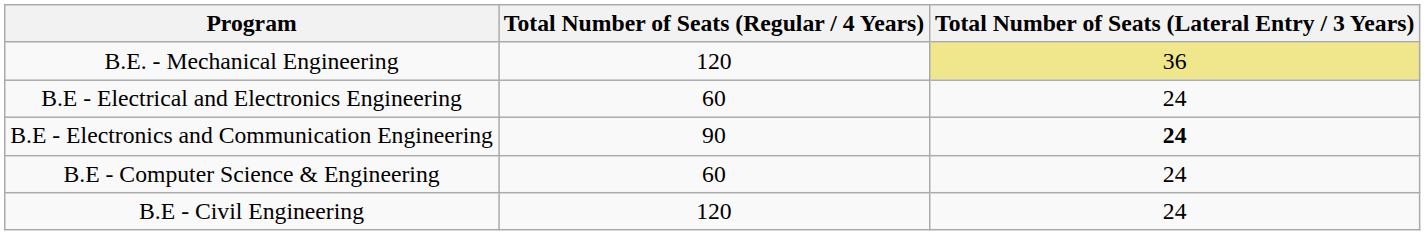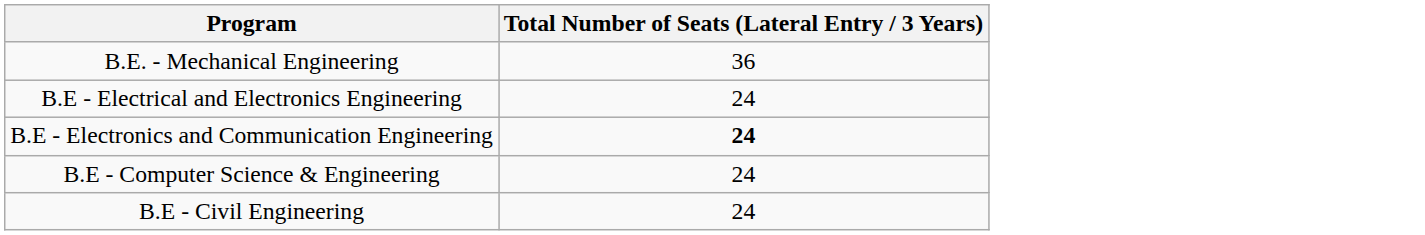 <table class="wikitable" style="text-align:center;">
 <tr>
 <th>Program</th>
-<th>Total Number of Seats (Regular / 4 Years)</th>
 <th>Total Number of Seats (Lateral Entry / 3 Years)</th>
 </tr>
 <tr>
 <td>B.E. - Mechanical Engineering</td>
-<td>120</td>
-<td style="background: khaki;">36</td>
+<td>36</td>
 </tr>
 <tr>
 <td>B.E - Electrical and Electronics Engineering</td>
-<td>60</td>
 <td>24</td>
 </tr>
 <tr>
 <td>B.E - Electronics and Communication Engineering</td>
-<td>90</td>
 <td><strong>24</strong></td>
 </tr>
 <tr>
 <td>B.E - Computer Science & Engineering</td>
-<td>60</td>
 <td>24</td>
 </tr>
 <tr>
 <td>B.E - Civil Engineering</td>
-<td>120</td>
 <td>24</td>
 </tr>
 </table>
